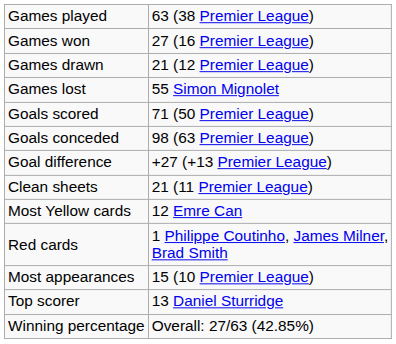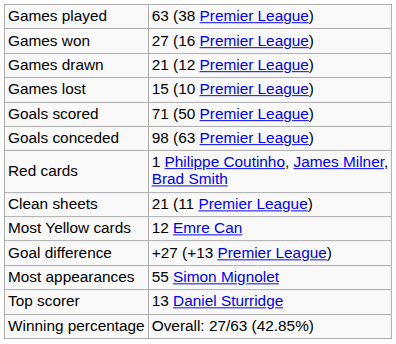 <table class="wikitable">
 <tr>
 <td>Games played</td>
 <td>63 (38 <a href='#'>Premier League</a>)</td>
 </tr>
 <tr>
 <td>Games won</td>
 <td>27 (16 <a href='#'>Premier League</a>)</td>
 </tr>
 <tr>
 <td>Games drawn</td>
 <td>21 (12 <a href='#'>Premier League</a>)</td>
 </tr>
 <tr>
 <td>Games lost</td>
-<td>55  <a href='#'>Simon Mignolet</a></td>
+<td>15 (10 <a href='#'>Premier League</a>)</td>
 </tr>
 <tr>
 <td>Goals scored</td>
 <td>71 (50 <a href='#'>Premier League</a>)</td>
 </tr>
 <tr>
 <td>Goals conceded</td>
 <td>98 (63 <a href='#'>Premier League</a>)</td>
 </tr>
 <tr>
-<td>Goal difference</td>
-<td>+27 (+13 <a href='#'>Premier League</a>)</td>
+<td>Red cards</td>
+<td>1  <a href='#'>Philippe Coutinho</a>,  <a href='#'>James Milner</a>,<br> <a href='#'>Brad Smith</a></td>
 </tr>
 <tr>
 <td>Clean sheets</td>
 <td>21 (11 <a href='#'>Premier League</a>)</td>
 </tr>
 <tr>
 <td>Most Yellow cards</td>
 <td>12  <a href='#'>Emre Can</a></td>
 </tr>
 <tr>
-<td>Red cards</td>
-<td>1  <a href='#'>Philippe Coutinho</a>,  <a href='#'>James Milner</a>,<br> <a href='#'>Brad Smith</a></td>
+<td>Goal difference</td>
+<td>+27 (+13 <a href='#'>Premier League</a>)</td>
 </tr>
 <tr>
 <td>Most appearances</td>
-<td>15 (10 <a href='#'>Premier League</a>)</td>
+<td>55  <a href='#'>Simon Mignolet</a></td>
 </tr>
 <tr>
 <td>Top scorer</td>
 <td>13  <a href='#'>Daniel Sturridge</a></td>
 </tr>
 <tr>
 <td>Winning percentage</td>
 <td>Overall: 27/63 (42.85%)</td>
 </tr>
 </table>
